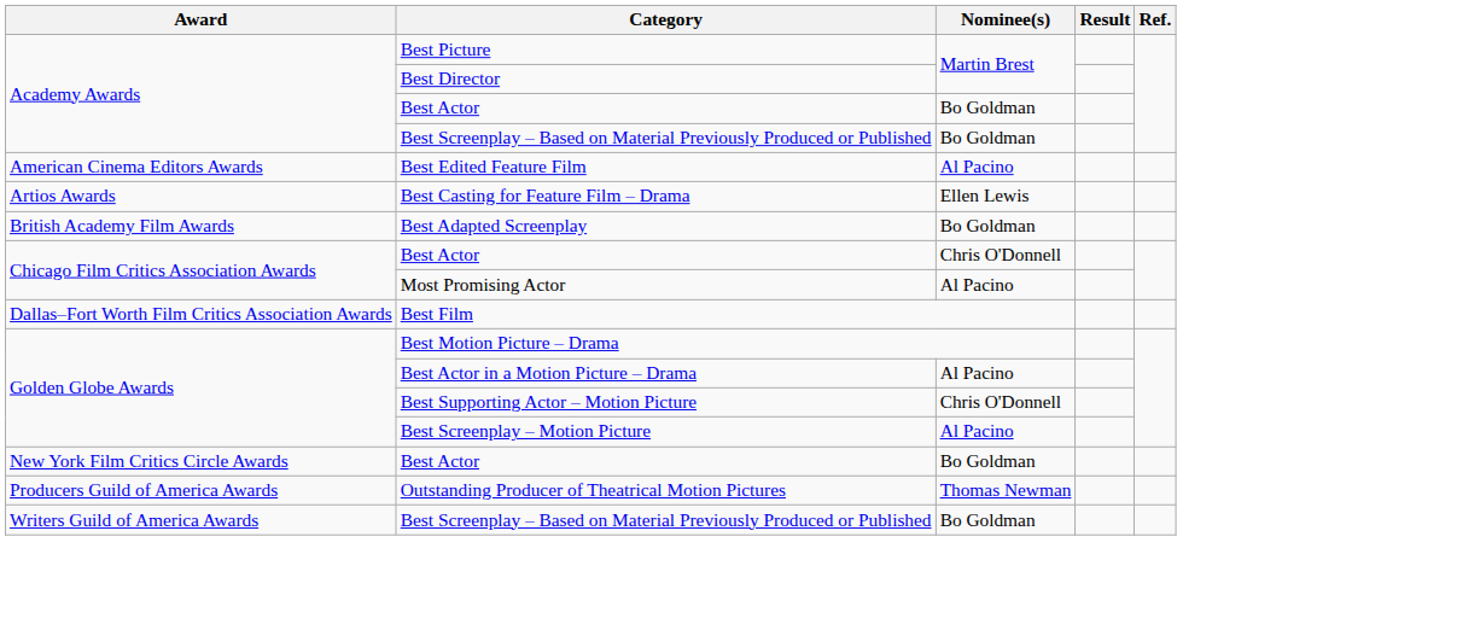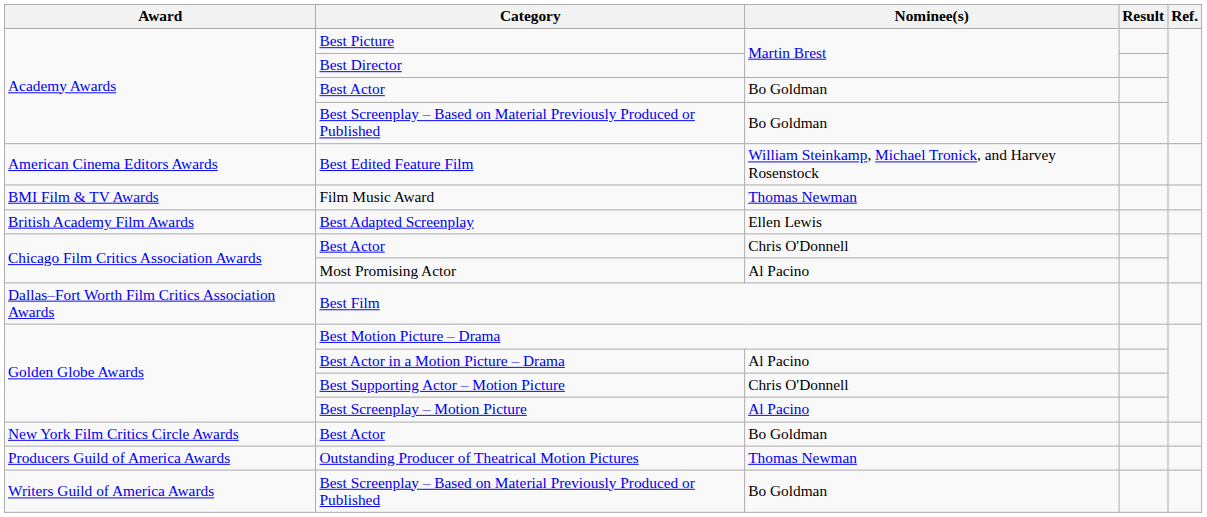 <table class="wikitable plainrowheaders">
 <tr>
 <th>Award</th>
 <th>Category</th>
 <th>Nominee(s)</th>
 <th>Result</th>
 <th>Ref.</th>
 </tr>
 <tr>
 <td rowspan="4"><a href='#'>Academy Awards</a></td>
 <td><a href='#'>Best Picture</a></td>
 <td rowspan="2"><a href='#'>Martin Brest</a></td>
 <td></td>
 <td align="center" rowspan="4"></td>
 </tr>
 <tr>
 <td><a href='#'>Best Director</a></td>
 <td></td>
 </tr>
 <tr>
 <td><a href='#'>Best Actor</a></td>
 <td>Bo Goldman</td>
 <td></td>
 </tr>
 <tr>
 <td><a href='#'>Best Screenplay – Based on Material Previously Produced or Published</a></td>
 <td>Bo Goldman</td>
 <td></td>
 </tr>
 <tr>
 <td><a href='#'>American Cinema Editors Awards</a></td>
 <td><a href='#'>Best Edited Feature Film</a></td>
-<td><a href='#'>Al Pacino</a></td>
+<td><a href='#'>William Steinkamp</a>, <a href='#'>Michael Tronick</a>, and Harvey Rosenstock</td>
 <td></td>
 <td align="center"></td>
 </tr>
 <tr>
-<td><a href='#'>Artios Awards</a></td>
-<td><a href='#'>Best Casting for Feature Film – Drama</a></td>
-<td>Ellen Lewis</td>
+<td><a href='#'>BMI Film & TV Awards</a></td>
+<td>Film Music Award</td>
+<td><a href='#'>Thomas Newman</a></td>
 <td></td>
 <td align="center"></td>
 </tr>
 <tr>
 <td><a href='#'>British Academy Film Awards</a></td>
 <td><a href='#'>Best Adapted Screenplay</a></td>
-<td>Bo Goldman</td>
+<td>Ellen Lewis</td>
 <td></td>
 <td align="center"></td>
 </tr>
 <tr>
 <td rowspan="2"><a href='#'>Chicago Film Critics Association Awards</a></td>
 <td><a href='#'>Best Actor</a></td>
 <td>Chris O'Donnell</td>
 <td></td>
 <td align="center" rowspan="2"></td>
 </tr>
 <tr>
 <td>Most Promising Actor</td>
 <td>Al Pacino</td>
 <td></td>
 </tr>
 <tr>
 <td><a href='#'>Dallas–Fort Worth Film Critics Association Awards</a></td>
 <td colspan="2"><a href='#'>Best Film</a></td>
 <td></td>
 <td align="center"></td>
 </tr>
 <tr>
 <td rowspan="4"><a href='#'>Golden Globe Awards</a></td>
 <td colspan="2"><a href='#'>Best Motion Picture – Drama</a></td>
 <td></td>
 <td align="center" rowspan="4"></td>
 </tr>
 <tr>
 <td><a href='#'>Best Actor in a Motion Picture – Drama</a></td>
 <td>Al Pacino</td>
 <td></td>
 </tr>
 <tr>
 <td><a href='#'>Best Supporting Actor – Motion Picture</a></td>
 <td>Chris O'Donnell</td>
 <td></td>
 </tr>
 <tr>
 <td><a href='#'>Best Screenplay – Motion Picture</a></td>
 <td><a href='#'>Al Pacino</a></td>
 <td></td>
 </tr>
 <tr>
 <td><a href='#'>New York Film Critics Circle Awards</a></td>
 <td><a href='#'>Best Actor</a></td>
 <td>Bo Goldman</td>
 <td></td>
 <td align="center"></td>
 </tr>
 <tr>
 <td><a href='#'>Producers Guild of America Awards</a></td>
 <td><a href='#'>Outstanding Producer of Theatrical Motion Pictures</a></td>
 <td><a href='#'>Thomas Newman</a></td>
 <td></td>
 <td align="center"></td>
 </tr>
 <tr>
 <td><a href='#'>Writers Guild of America Awards</a></td>
 <td><a href='#'>Best Screenplay – Based on Material Previously Produced or Published</a></td>
 <td>Bo Goldman</td>
 <td></td>
 <td align="center"></td>
 </tr>
 </table>
